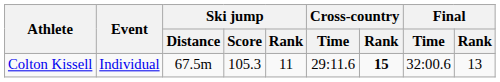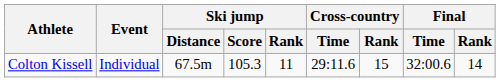 <table class="wikitable" style="font-size:90%;">
 <tr>
 <th rowspan=2>Athlete</th>
 <th rowspan=2>Event</th>
 <th colspan=3>Ski jump</th>
 <th colspan=2>Cross-country</th>
 <th colspan=2>Final</th>
 </tr>
 <tr>
 <th>Distance</th>
 <th>Score</th>
 <th>Rank</th>
 <th>Time</th>
 <th>Rank</th>
 <th>Time</th>
 <th>Rank</th>
 </tr>
 <tr>
 <td><a href='#'>Colton Kissell</a></td>
 <td><a href='#'>Individual</a></td>
 <td align=center>67.5m</td>
 <td align=center>105.3</td>
 <td align=center>11</td>
 <td align=center>29:11.6</td>
-<td align=center><strong>15</strong></td>
+<td align=center>15</td>
 <td align=center>32:00.6</td>
-<td align=center>13</td>
+<td align=center>14</td>
 </tr>
 </table>
